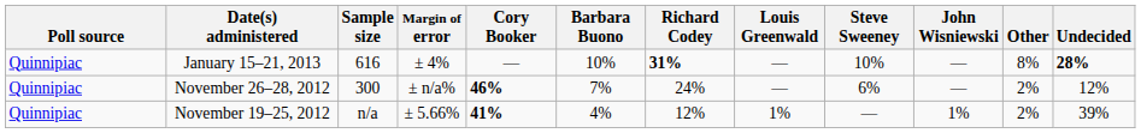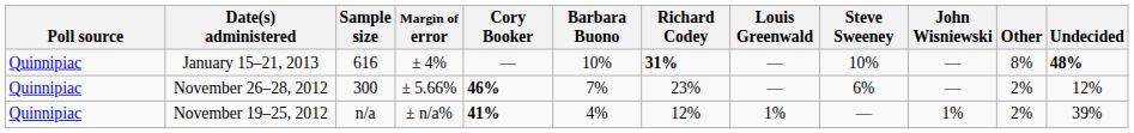 <table class="wikitable">
 <tr valign= bottom>
 <th style="width:150px;">Poll source</th>
 <th style="width:160px;">Date(s)<br>administered</th>
 <th>Sample<br>size</th>
 <th style="width:60px;"><small>Margin of</small><br>error</th>
 <th style="width:80px;">Cory<br>Booker</th>
 <th style="width:80px;">Barbara<br>Buono</th>
 <th style="width:80px;">Richard<br>Codey</th>
 <th style="width:80px;">Louis<br>Greenwald</th>
 <th style="width:80px;">Steve<br>Sweeney</th>
 <th style="width:80px;">John<br>Wisniewski</th>
 <th>Other</th>
 <th>Undecided</th>
 </tr>
 <tr>
 <td><a href='#'>Quinnipiac</a></td>
 <td align=center>January 15–21, 2013</td>
 <td align=center>616</td>
 <td align=center>± 4%</td>
 <td align=center>—</td>
 <td align=center>10%</td>
 <td><strong>31%</strong></td>
 <td align=center>—</td>
 <td align=center>10%</td>
 <td align=center>—</td>
 <td align=center>8%</td>
-<td><strong>28%</strong></td>
+<td><strong>48%</strong></td>
 </tr>
 <tr>
 <td><a href='#'>Quinnipiac</a></td>
 <td align=center>November 26–28, 2012</td>
 <td align=center>300</td>
-<td align=center>± n/a%</td>
+<td align=center>± 5.66%</td>
 <td><strong>46%</strong></td>
 <td align=center>7%</td>
-<td align=center>24%</td>
+<td align=center>23%</td>
 <td align=center>—</td>
 <td align=center>6%</td>
 <td align=center>—</td>
 <td align=center>2%</td>
 <td align=center>12%</td>
 </tr>
 <tr>
 <td><a href='#'>Quinnipiac</a></td>
 <td align=center>November 19–25, 2012</td>
 <td align=center>n/a</td>
-<td align=center>± 5.66%</td>
+<td align=center>± n/a%</td>
 <td><strong>41%</strong></td>
 <td align=center>4%</td>
 <td align=center>12%</td>
 <td align=center>1%</td>
 <td align=center>—</td>
 <td align=center>1%</td>
 <td align=center>2%</td>
 <td align=center>39%</td>
 </tr>
 </table>
